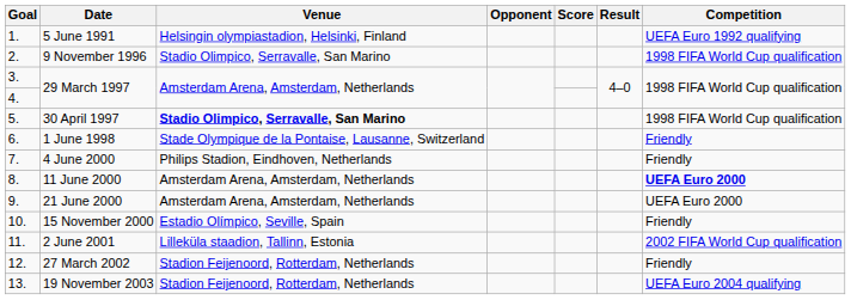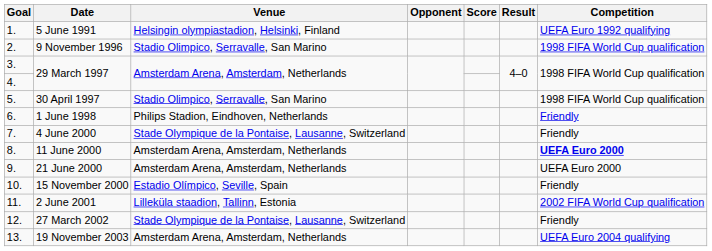 <table class="wikitable sortable">
 <tr>
 <th>Goal</th>
 <th>Date</th>
 <th>Venue</th>
 <th>Opponent</th>
 <th>Score</th>
 <th>Result</th>
 <th>Competition</th>
 </tr>
 <tr>
 <td>1.</td>
 <td>5 June 1991</td>
 <td><a href='#'>Helsingin olympiastadion</a>, <a href='#'>Helsinki</a>, Finland</td>
 <td></td>
 <td></td>
 <td></td>
 <td><a href='#'>UEFA Euro 1992 qualifying</a></td>
 </tr>
 <tr>
 <td>2.</td>
 <td>9 November 1996</td>
 <td><a href='#'>Stadio Olimpico</a>, <a href='#'>Serravalle</a>, San Marino</td>
 <td></td>
 <td></td>
 <td></td>
 <td><a href='#'>1998 FIFA World Cup qualification</a></td>
 </tr>
 <tr>
 <td>3.</td>
 <td rowspan="2">29 March 1997</td>
 <td rowspan="2"><a href='#'>Amsterdam Arena</a>, <a href='#'>Amsterdam</a>, Netherlands</td>
 <td rowspan="2"></td>
 <td></td>
 <td rowspan="2" style="text-align:center;">4–0</td>
 <td rowspan="2">1998 FIFA World Cup qualification</td>
 </tr>
 <tr>
 <td>4.</td>
 <td></td>
 </tr>
 <tr>
 <td>5.</td>
 <td>30 April 1997</td>
-<td><strong><a href='#'>Stadio Olimpico</a>, <a href='#'>Serravalle</a>, San Marino</strong></td>
+<td><a href='#'>Stadio Olimpico</a>, <a href='#'>Serravalle</a>, San Marino</td>
 <td></td>
 <td></td>
 <td></td>
 <td>1998 FIFA World Cup qualification</td>
 </tr>
 <tr>
 <td>6.</td>
 <td>1 June 1998</td>
-<td><a href='#'>Stade Olympique de la Pontaise</a>, <a href='#'>Lausanne</a>, Switzerland</td>
+<td>Philips Stadion, Eindhoven, Netherlands</td>
 <td></td>
 <td></td>
 <td></td>
 <td><a href='#'>Friendly</a></td>
 </tr>
 <tr>
 <td>7.</td>
 <td>4 June 2000</td>
-<td>Philips Stadion, Eindhoven, Netherlands</td>
+<td><a href='#'>Stade Olympique de la Pontaise</a>, <a href='#'>Lausanne</a>, Switzerland</td>
 <td></td>
 <td></td>
 <td></td>
 <td>Friendly</td>
 </tr>
 <tr>
 <td>8.</td>
 <td>11 June 2000</td>
 <td>Amsterdam Arena, Amsterdam, Netherlands</td>
 <td></td>
 <td></td>
 <td></td>
 <td><strong><a href='#'>UEFA Euro 2000</a></strong></td>
 </tr>
 <tr>
 <td>9.</td>
 <td>21 June 2000</td>
 <td>Amsterdam Arena, Amsterdam, Netherlands</td>
 <td></td>
 <td></td>
 <td></td>
 <td>UEFA Euro 2000</td>
 </tr>
 <tr>
 <td>10.</td>
 <td>15 November 2000</td>
 <td><a href='#'>Estadio Olímpico</a>, <a href='#'>Seville</a>, Spain</td>
 <td></td>
 <td></td>
 <td></td>
 <td>Friendly</td>
 </tr>
 <tr>
 <td>11.</td>
 <td>2 June 2001</td>
 <td><a href='#'>Lilleküla staadion</a>, <a href='#'>Tallinn</a>, Estonia</td>
 <td></td>
 <td></td>
 <td></td>
 <td><a href='#'>2002 FIFA World Cup qualification</a></td>
 </tr>
 <tr>
 <td>12.</td>
 <td>27 March 2002</td>
-<td><a href='#'>Stadion Feijenoord</a>, <a href='#'>Rotterdam</a>, Netherlands</td>
+<td><a href='#'>Stade Olympique de la Pontaise</a>, <a href='#'>Lausanne</a>, Switzerland</td>
 <td></td>
 <td></td>
 <td></td>
 <td>Friendly</td>
 </tr>
 <tr>
 <td>13.</td>
 <td>19 November 2003</td>
-<td><a href='#'>Stadion Feijenoord</a>, <a href='#'>Rotterdam</a>, Netherlands</td>
+<td>Amsterdam Arena, Amsterdam, Netherlands</td>
 <td></td>
 <td></td>
 <td></td>
 <td><a href='#'>UEFA Euro 2004 qualifying</a></td>
 </tr>
 </table>
